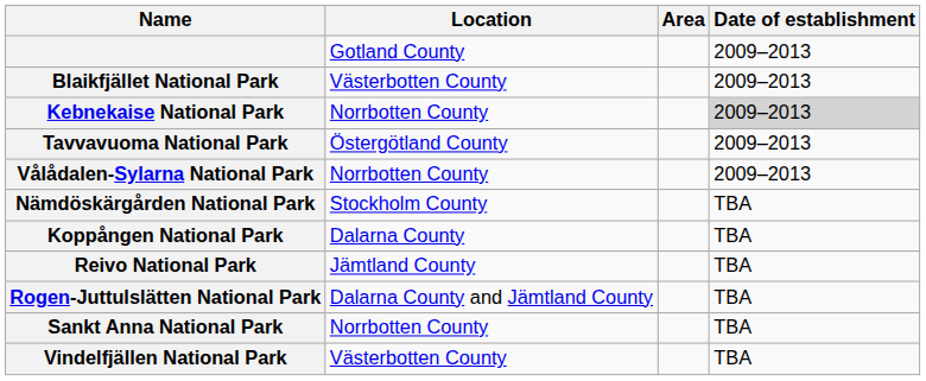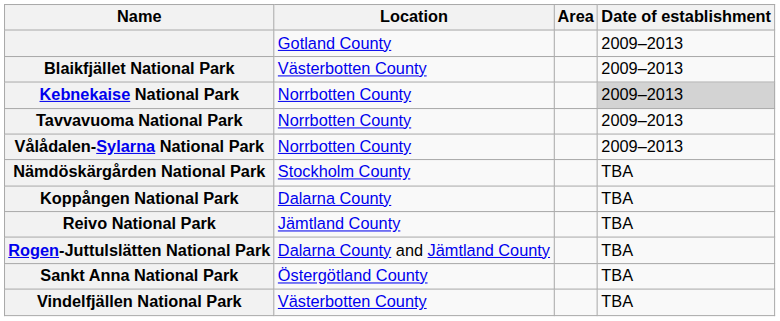 <table class="sortable wikitable plainrowheaders">
 <tr>
 <th scope=col>Name</th>
 <th scope=col>Location</th>
 <th scope=col>Area</th>
 <th scope=col>Date of establishment</th>
 </tr>
 <tr>
 <th scope=row></th>
 <td><a href='#'>Gotland County</a></td>
 <td></td>
 <td>2009–2013</td>
 </tr>
 <tr>
 <th scope=row>Blaikfjället National Park</th>
 <td><a href='#'>Västerbotten County</a></td>
 <td></td>
 <td>2009–2013</td>
 </tr>
 <tr>
 <th scope=row><a href='#'>Kebnekaise</a> National Park</th>
 <td><a href='#'>Norrbotten County</a></td>
 <td></td>
 <td style="background: lightgrey;">2009–2013</td>
 </tr>
 <tr>
 <th scope=row>Tavvavuoma National Park</th>
-<td><a href='#'>Östergötland County</a></td>
+<td><a href='#'>Norrbotten County</a></td>
 <td></td>
 <td>2009–2013</td>
 </tr>
 <tr>
 <th scope=row>Vålådalen-<a href='#'>Sylarna</a> National Park</th>
 <td><a href='#'>Norrbotten County</a></td>
 <td></td>
 <td>2009–2013</td>
 </tr>
 <tr>
 <th scope=row>Nämdöskärgården National Park</th>
 <td><a href='#'>Stockholm County</a></td>
 <td></td>
 <td>TBA</td>
 </tr>
 <tr>
 <th scope=row>Koppången National Park</th>
 <td><a href='#'>Dalarna County</a></td>
 <td></td>
 <td>TBA</td>
 </tr>
 <tr>
 <th scope=row>Reivo National Park</th>
 <td><a href='#'>Jämtland County</a></td>
 <td></td>
 <td>TBA</td>
 </tr>
 <tr>
 <th scope=row><a href='#'>Rogen</a>-Juttulslätten National Park</th>
 <td><a href='#'>Dalarna County</a> and <a href='#'>Jämtland County</a></td>
 <td></td>
 <td>TBA</td>
 </tr>
 <tr>
 <th scope=row>Sankt Anna National Park</th>
-<td><a href='#'>Norrbotten County</a></td>
+<td><a href='#'>Östergötland County</a></td>
 <td></td>
 <td>TBA</td>
 </tr>
 <tr>
 <th scope=row>Vindelfjällen National Park</th>
 <td><a href='#'>Västerbotten County</a></td>
 <td></td>
 <td>TBA</td>
 </tr>
 </table>
